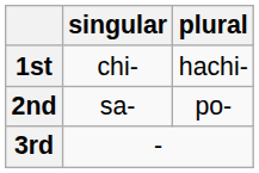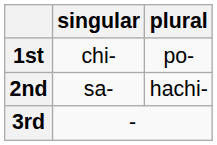 <table class="wikitable" style="text-align: center">
 <tr>
 <th></th>
 <th>singular</th>
 <th>plural</th>
 </tr>
 <tr>
 <th>1st</th>
 <td>chi-</td>
-<td>hachi-</td>
+<td>po-</td>
 </tr>
 <tr>
 <th>2nd</th>
 <td>sa-</td>
-<td>po-</td>
+<td>hachi-</td>
 </tr>
 <tr>
 <th>3rd</th>
 <td colspan="2">-</td>
 </tr>
 </table>
